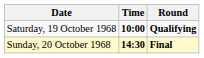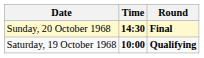 <table class="wikitable">
 <tr>
 <th>Date</th>
 <th>Time</th>
 <th>Round</th>
 </tr>
+<tr style=background:lemonchiffon>
+<td>Sunday, 20 October 1968</td>
+<td><strong>14:30</strong></td>
+<td><strong>Final</strong></td>
+</tr>
 <tr>
 <td>Saturday, 19 October 1968</td>
 <td><strong>10:00</strong></td>
 <td><strong>Qualifying</strong></td>
 </tr>
-<tr style=background:lemonchiffon>
-<td>Sunday, 20 October 1968</td>
-<td><strong>14:30</strong></td>
-<td><strong>Final</strong></td>
-</tr>
 </table>
